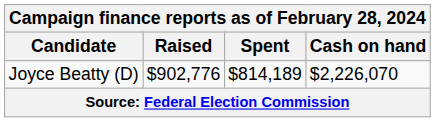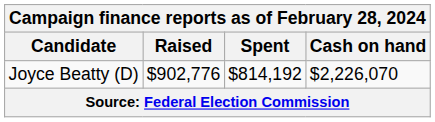 <table class="wikitable sortable">
 <tr>
 <th colspan=4>Campaign finance reports as of February 28, 2024</th>
 </tr>
 <tr style="text-align:center;">
 <th>Candidate</th>
 <th>Raised</th>
 <th>Spent</th>
 <th>Cash on hand</th>
 </tr>
 <tr>
 <td>Joyce Beatty (D)</td>
 <td>$902,776</td>
-<td>$814,189</td>
+<td>$814,192</td>
 <td>$2,226,070</td>
 </tr>
 <tr>
 <th colspan="4"><small>Source: <a href='#'>Federal Election Commission</a></small></th>
 </tr>
 </table>
